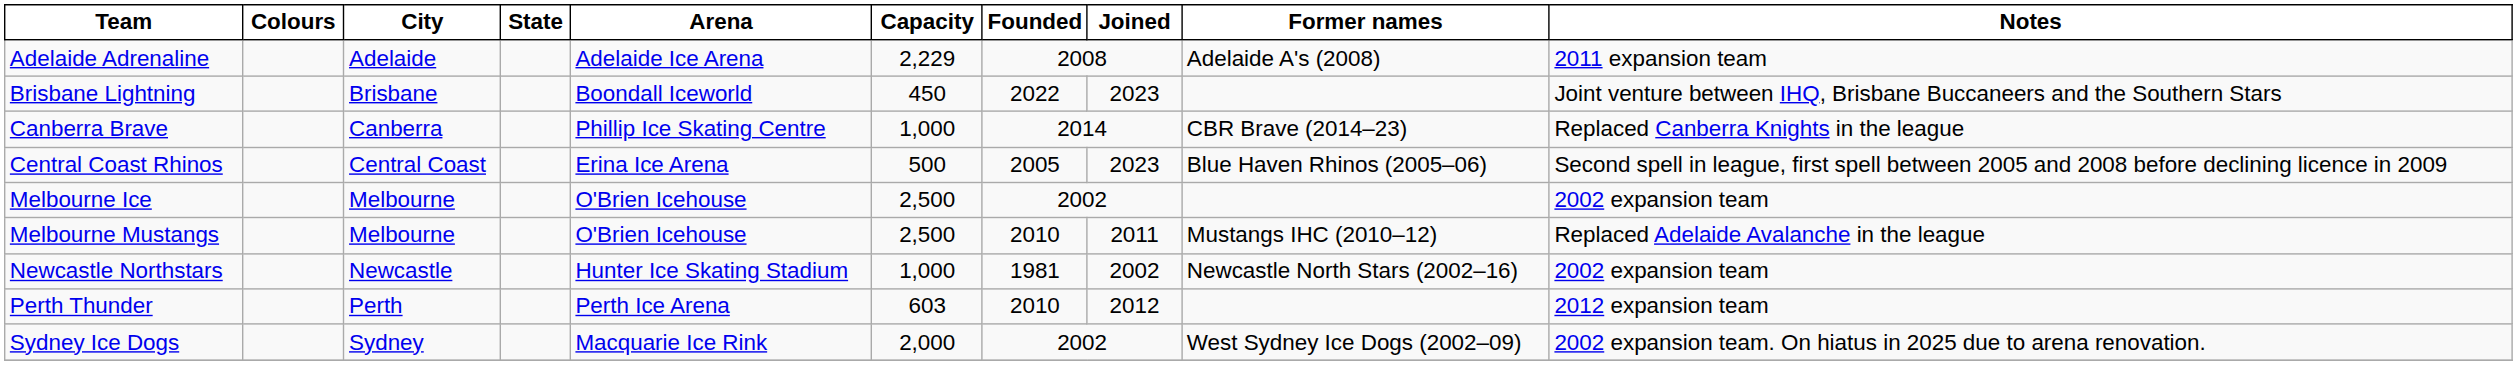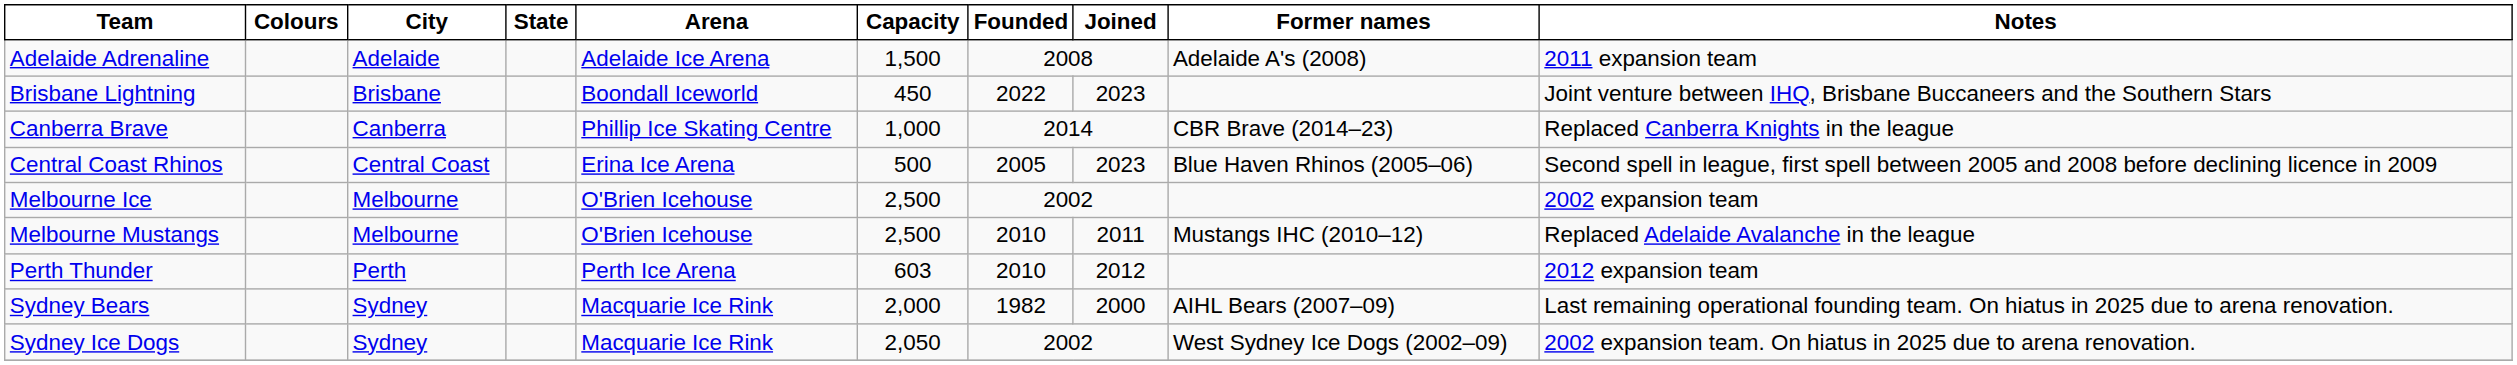 <table class="wikitable toccolours" style="width:112em">
 <tr>
 </tr>
 <tr>
 <th style="background:#FFFFFF;color:black;border:#000000 1px solid">Team</th>
 <th style="background:#FFFFFF;color:black;border:#000000 1px solid">Colours</th>
 <th style="background:#FFFFFF;color:black;border:#000000 1px solid">City</th>
 <th style="background:#FFFFFF;color:black;border:#000000 1px solid">State</th>
 <th style="background:#FFFFFF;color:black;border:#000000 1px solid">Arena</th>
 <th style="background:#FFFFFF;color:black;border:#000000 1px solid">Capacity</th>
 <th style="background:#FFFFFF;color:black;border:#000000 1px solid; width: 60px">Founded</th>
 <th style="background:#FFFFFF;color:black;border:#000000 1px solid; width: 60px">Joined</th>
 <th style="background:#FFFFFF;color:black;border:#000000 1px solid">Former names</th>
 <th style="background:#FFFFFF;color:black;border:#000000 1px solid">Notes</th>
 </tr>
 <tr>
 <td><a href='#'>Adelaide Adrenaline</a></td>
 <td align=center> </td>
 <td><a href='#'>Adelaide</a></td>
 <td align=center></td>
 <td><a href='#'>Adelaide Ice Arena</a></td>
-<td align=center>2,229</td>
+<td align=center>1,500</td>
 <td colspan=2 align=center>2008</td>
 <td>Adelaide A's (2008)</td>
 <td><a href='#'>2011</a> expansion team</td>
 </tr>
 <tr>
 <td><a href='#'>Brisbane Lightning</a></td>
 <td align=center> </td>
 <td><a href='#'>Brisbane</a></td>
 <td align=center></td>
 <td><a href='#'>Boondall Iceworld</a></td>
 <td align=center>450</td>
 <td align=center>2022</td>
 <td align=center>2023</td>
 <td></td>
 <td>Joint venture between <a href='#'>IHQ</a>, Brisbane Buccaneers and the Southern Stars</td>
 </tr>
 <tr>
 <td><a href='#'>Canberra Brave</a></td>
 <td align=center> </td>
 <td><a href='#'>Canberra</a></td>
 <td align=center></td>
 <td><a href='#'>Phillip Ice Skating Centre</a></td>
 <td align=center>1,000</td>
 <td colspan=2 align=center>2014</td>
 <td>CBR Brave (2014–23)</td>
 <td>Replaced <a href='#'>Canberra Knights</a> in the league</td>
 </tr>
 <tr>
 <td><a href='#'>Central Coast Rhinos</a></td>
 <td align=center> </td>
 <td><a href='#'>Central Coast</a></td>
 <td align=center></td>
 <td><a href='#'>Erina Ice Arena</a></td>
 <td align=center>500</td>
 <td align=center>2005</td>
 <td align=center>2023</td>
 <td>Blue Haven Rhinos (2005–06)</td>
 <td>Second spell in league, first spell between 2005 and 2008 before declining licence in 2009</td>
 </tr>
 <tr>
 <td><a href='#'>Melbourne Ice</a></td>
 <td align=center> </td>
 <td><a href='#'>Melbourne</a></td>
 <td align=center></td>
 <td><a href='#'>O'Brien Icehouse</a></td>
 <td align=center>2,500</td>
 <td colspan=2 align=center>2002</td>
 <td></td>
 <td><a href='#'>2002</a> expansion team</td>
 </tr>
 <tr>
 <td><a href='#'>Melbourne Mustangs</a></td>
 <td align=center> </td>
 <td><a href='#'>Melbourne</a></td>
 <td align=center></td>
 <td><a href='#'>O'Brien Icehouse</a></td>
 <td align=center>2,500</td>
 <td align=center>2010</td>
 <td align=center>2011</td>
 <td>Mustangs IHC (2010–12)</td>
 <td>Replaced <a href='#'>Adelaide Avalanche</a> in the league</td>
 </tr>
 <tr>
-<td><a href='#'>Newcastle Northstars</a></td>
-<td align=center> </td>
-<td><a href='#'>Newcastle</a></td>
-<td align=center></td>
-<td><a href='#'>Hunter Ice Skating Stadium</a></td>
-<td align=center>1,000</td>
-<td align=center>1981</td>
-<td align=center>2002</td>
-<td>Newcastle North Stars (2002–16)</td>
-<td><a href='#'>2002</a> expansion team</td>
-</tr>
-<tr>
 <td><a href='#'>Perth Thunder</a></td>
 <td align=center> </td>
 <td><a href='#'>Perth</a></td>
 <td align=center></td>
 <td><a href='#'>Perth Ice Arena</a></td>
 <td align=center>603</td>
 <td align=center>2010</td>
 <td align=center>2012</td>
 <td></td>
 <td><a href='#'>2012</a> expansion team</td>
 </tr>
 <tr>
+<td><a href='#'>Sydney Bears</a></td>
+<td align=center> </td>
+<td><a href='#'>Sydney</a></td>
+<td align=center></td>
+<td><a href='#'>Macquarie Ice Rink</a></td>
+<td align=center>2,000</td>
+<td align=center>1982</td>
+<td align=center>2000</td>
+<td>AIHL Bears (2007–09)</td>
+<td>Last remaining operational founding team. On hiatus in 2025 due to arena renovation.</td>
+</tr>
+<tr>
 <td><a href='#'>Sydney Ice Dogs</a></td>
 <td align=center> </td>
 <td><a href='#'>Sydney</a></td>
 <td align=center></td>
 <td><a href='#'>Macquarie Ice Rink</a></td>
-<td align=center>2,000</td>
+<td align=center>2,050</td>
 <td colspan=2 align=center>2002</td>
 <td>West Sydney Ice Dogs (2002–09)</td>
 <td><a href='#'>2002</a> expansion team. On hiatus in 2025 due to arena renovation.</td>
 </tr>
 <tr>
 </tr>
 </table>
